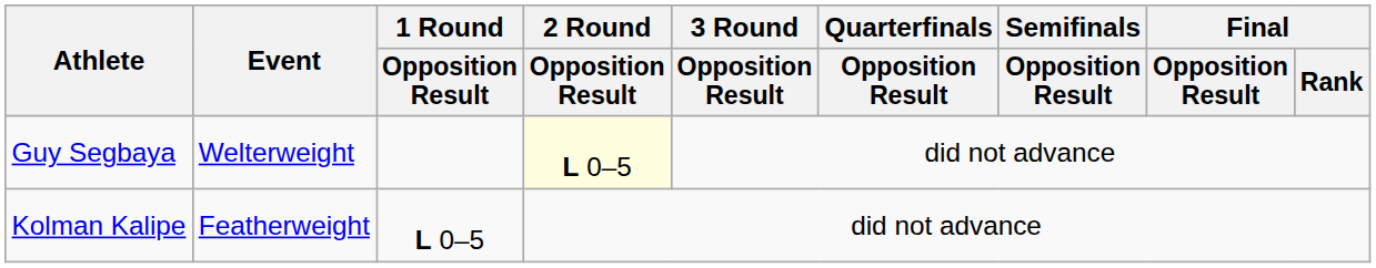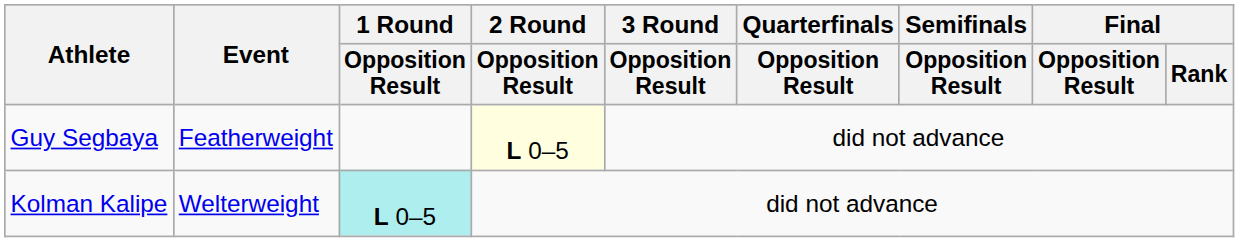 <table class="wikitable" style="font-size:90%">
 <tr>
 <th rowspan="2">Athlete</th>
 <th rowspan="2">Event</th>
 <th>1 Round</th>
 <th>2 Round</th>
 <th>3 Round</th>
 <th>Quarterfinals</th>
 <th>Semifinals</th>
 <th colspan=2>Final</th>
 </tr>
 <tr style="font-size:95%">
 <th>Opposition<br>Result</th>
 <th>Opposition<br>Result</th>
 <th>Opposition<br>Result</th>
 <th>Opposition<br>Result</th>
 <th>Opposition<br>Result</th>
 <th>Opposition<br>Result</th>
 <th>Rank</th>
 </tr>
 <tr align=center>
 <td align=left><a href='#'>Guy Segbaya</a></td>
-<td align=left><a href='#'>Welterweight</a></td>
+<td align=left><a href='#'>Featherweight</a></td>
 <td></td>
 <td style="background: lightyellow;"><br><strong>L</strong> 0–5</td>
 <td colspan=6>did not advance</td>
 </tr>
 <tr align=center>
 <td align=left><a href='#'>Kolman Kalipe</a></td>
-<td align=left><a href='#'>Featherweight</a></td>
-<td><br><strong>L</strong> 0–5</td>
+<td align=left><a href='#'>Welterweight</a></td>
+<td style="background: paleturquoise;"><br><strong>L</strong> 0–5</td>
 <td colspan=6>did not advance</td>
 </tr>
 </table>
